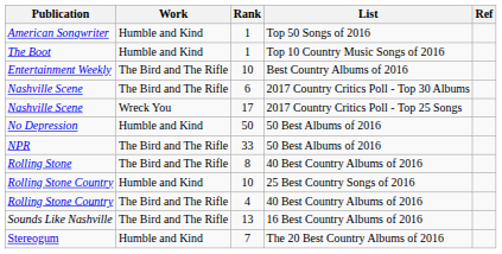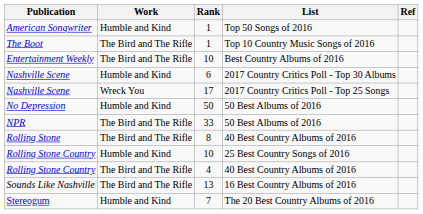 <table class="wikitable plainrowheaders sortable">
 <tr>
 <th>Publication</th>
 <th>Work</th>
 <th data-sort-type="number">Rank</th>
 <th scope="col" class="unsortable">List</th>
 <th scope="col" class="unsortable">Ref</th>
 </tr>
 <tr>
 <td><em><a href='#'>American Songwriter</a></em></td>
 <td>Humble and Kind</td>
 <td align=center>1</td>
 <td>Top 50 Songs of 2016</td>
 <td></td>
 </tr>
 <tr>
 <td><em><a href='#'>The Boot</a></em></td>
-<td>Humble and Kind</td>
+<td>The Bird and The Rifle</td>
 <td align=center>1</td>
 <td>Top 10 Country Music Songs of 2016</td>
 <td></td>
 </tr>
 <tr>
 <td><em><a href='#'>Entertainment Weekly</a></em></td>
 <td>The Bird and The Rifle</td>
 <td align=center>10</td>
 <td>Best Country Albums of 2016</td>
 <td></td>
 </tr>
 <tr>
 <td><em><a href='#'>Nashville Scene</a></em></td>
-<td>The Bird and The Rifle</td>
+<td>Humble and Kind</td>
 <td align=center>6</td>
 <td>2017 Country Critics Poll - Top 30 Albums</td>
 <td></td>
 </tr>
 <tr>
 <td><em><a href='#'>Nashville Scene</a></em></td>
 <td>Wreck You</td>
 <td align=center>17</td>
 <td>2017 Country Critics Poll - Top 25 Songs</td>
 <td></td>
 </tr>
 <tr>
 <td><em><a href='#'>No Depression</a></em></td>
 <td>Humble and Kind</td>
 <td align=center>50</td>
 <td>50 Best Albums of 2016</td>
 <td></td>
 </tr>
 <tr>
 <td><em><a href='#'>NPR</a></em></td>
 <td>The Bird and The Rifle</td>
 <td align=center>33</td>
 <td>50 Best Albums of 2016</td>
 <td></td>
 </tr>
 <tr>
 <td><em><a href='#'>Rolling Stone</a></em></td>
 <td>The Bird and The Rifle</td>
 <td align=center>8</td>
 <td>40 Best Country Albums of 2016</td>
 <td></td>
 </tr>
 <tr>
 <td><em><a href='#'>Rolling Stone Country</a></em></td>
 <td>Humble and Kind</td>
 <td align=center>10</td>
 <td>25 Best Country Songs of 2016</td>
 <td></td>
 </tr>
 <tr>
 <td><em><a href='#'>Rolling Stone Country</a></em></td>
 <td>The Bird and The Rifle</td>
 <td align=center>4</td>
 <td>40 Best Country Albums of 2016</td>
 <td></td>
 </tr>
 <tr>
 <td><em>Sounds Like Nashville</em></td>
 <td>The Bird and The Rifle</td>
 <td align=center>13</td>
 <td>16 Best Country Albums of 2016</td>
 <td></td>
 </tr>
 <tr>
 <td><a href='#'>Stereogum</a></td>
 <td>Humble and Kind</td>
 <td align=center>7</td>
 <td>The 20 Best Country Albums of 2016</td>
 <td></td>
 </tr>
 </table>
